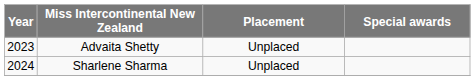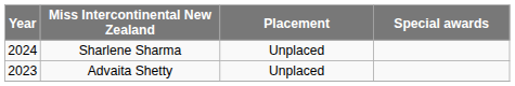 <table class="wikitable sortable" style="font-size: 95%; text-align:center">
 <tr>
 <th width="30" style="background-color:#787878;color:#FFFFFF;">Year</th>
 <th width="200" style="background-color:#787878;color:#FFFFFF;">Miss Intercontinental New Zealand</th>
 <th width="170" style="background-color:#787878;color:#FFFFFF;">Placement</th>
 <th width="150" style="background-color:#787878;color:#FFFFFF;">Special awards</th>
 </tr>
 <tr>
+<td>2024</td>
+<td>Sharlene Sharma</td>
+<td>Unplaced</td>
+<td></td>
+</tr>
+<tr>
 <td>2023</td>
 <td>Advaita Shetty</td>
 <td>Unplaced</td>
 <td></td>
 </tr>
 <tr>
-<td>2024</td>
-<td>Sharlene Sharma</td>
-<td>Unplaced</td>
-<td></td>
-</tr>
-<tr>
 </tr>
 </table>
